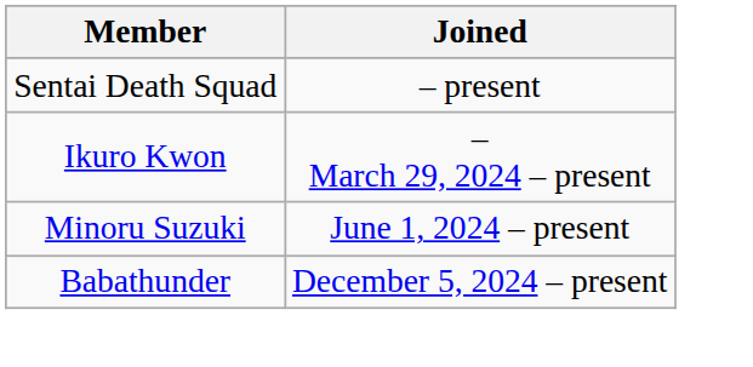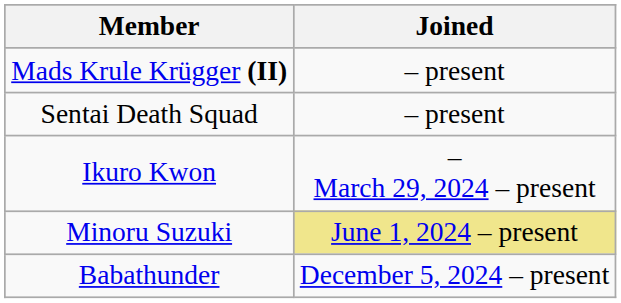 <table class="wikitable sortable" style="text-align:center;">
 <tr>
 <th>Member</th>
 <th>Joined</th>
+</tr>
+<tr>
+<td><a href='#'>Mads Krule Krügger</a> <strong>(II)</strong></td>
+<td> – present</td>
 </tr>
 <tr>
 <td>Sentai Death Squad</td>
 <td> – present</td>
 </tr>
 <tr>
 <td><a href='#'>Ikuro Kwon</a></td>
 <td> – <br><a href='#'>March 29, 2024</a> – present</td>
 </tr>
 <tr>
 <td><a href='#'>Minoru Suzuki</a></td>
-<td><a href='#'>June 1, 2024</a> – present</td>
+<td style="background: khaki;"><a href='#'>June 1, 2024</a> – present</td>
 </tr>
 <tr>
 <td><a href='#'>Babathunder</a></td>
 <td><a href='#'>December 5, 2024</a> – present</td>
 </tr>
 </table>
